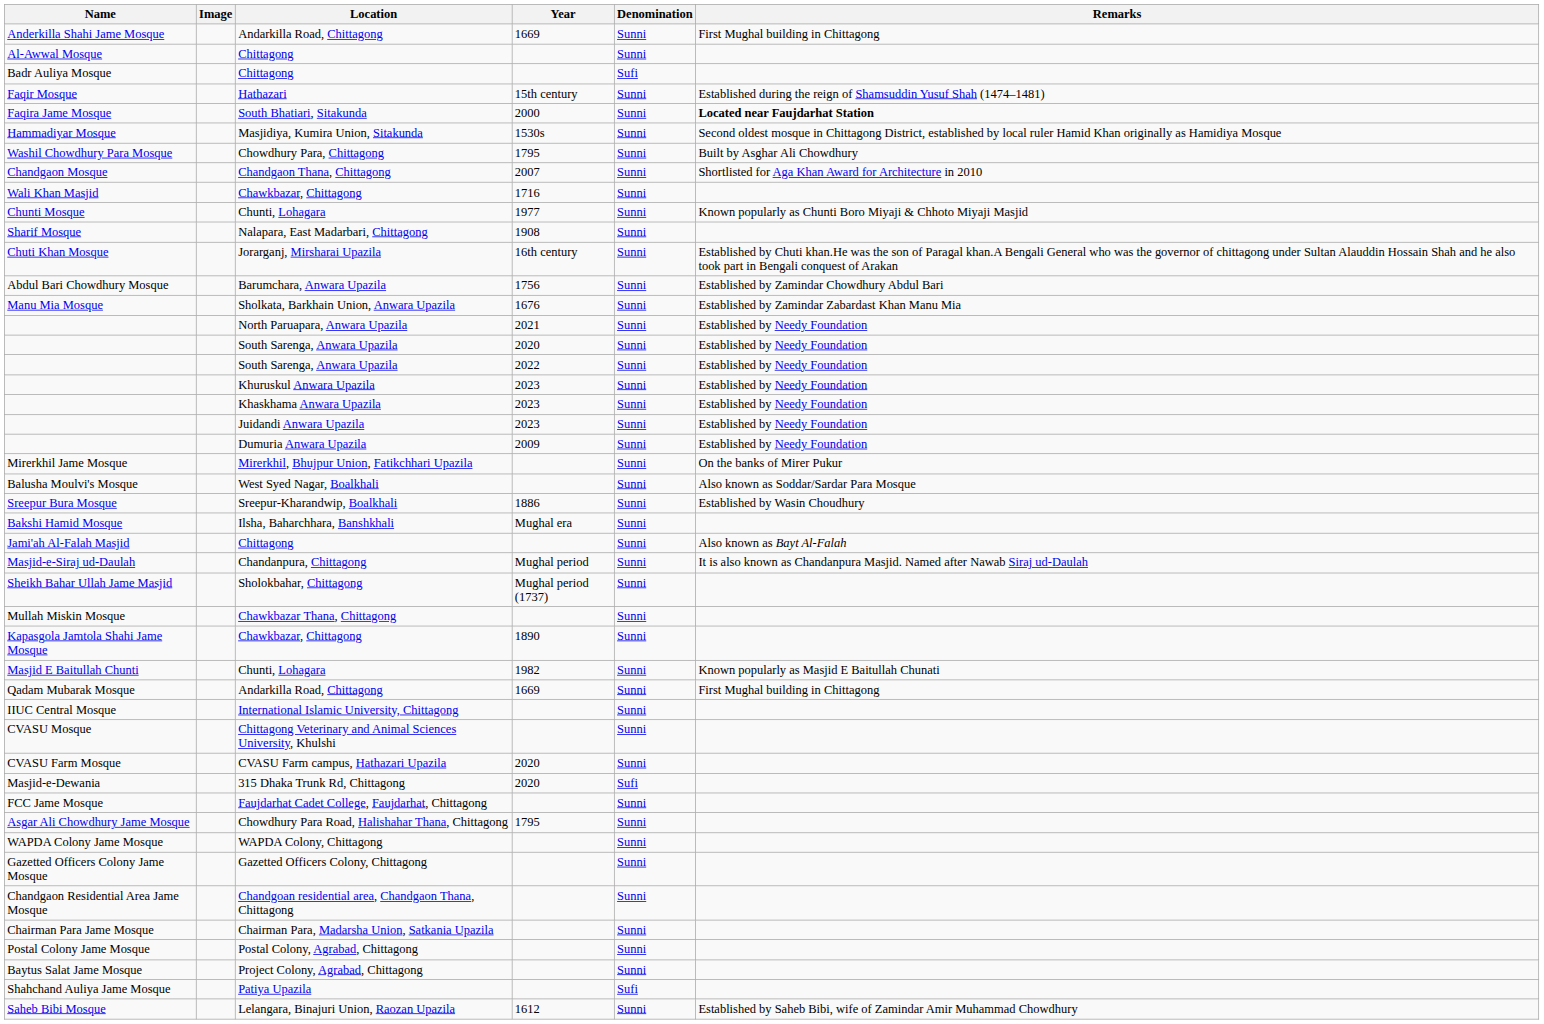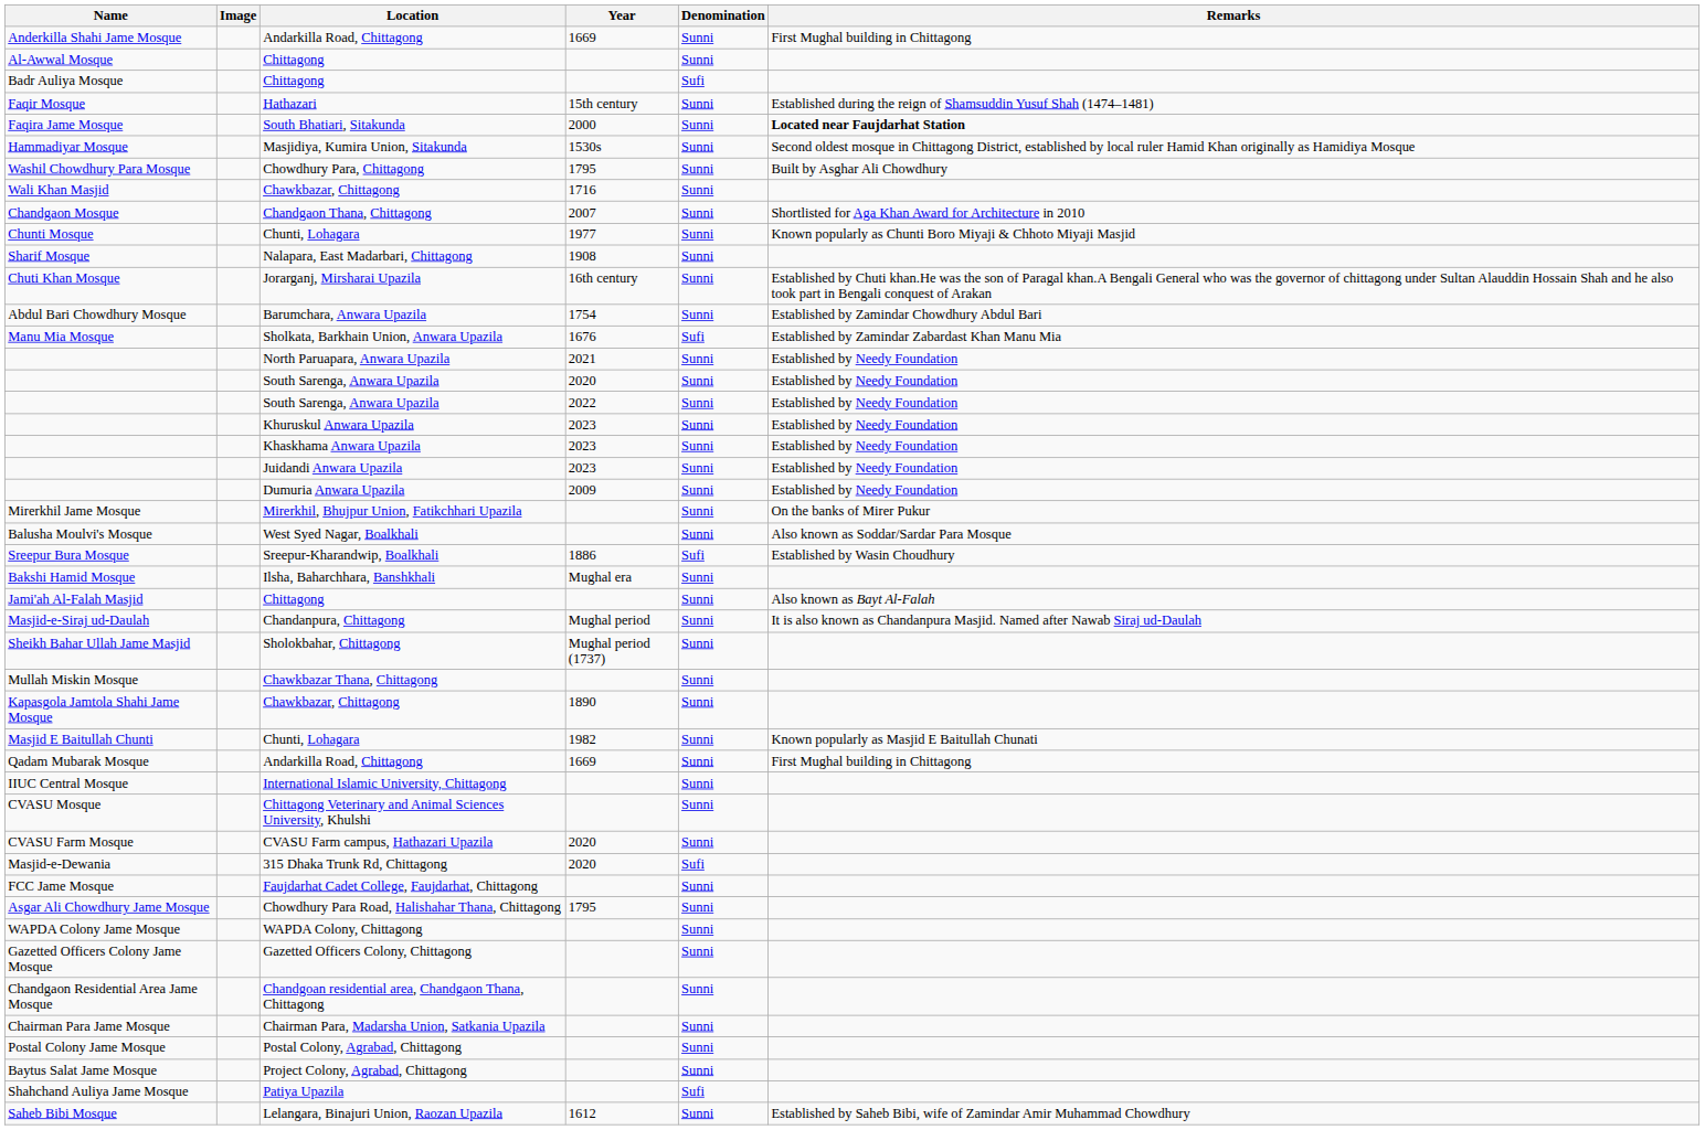 <table class="wikitable sortable">
 <tr>
 <th>Name</th>
 <th align=center class=unsortable>Image</th>
 <th>Location</th>
 <th>Year</th>
 <th>Denomination</th>
 <th align=left class=unsortable>Remarks</th>
 </tr>
 <tr valign=top>
 <td><a href='#'>Anderkilla Shahi Jame Mosque</a></td>
 <td></td>
 <td>Andarkilla Road, <a href='#'>Chittagong</a></td>
 <td>1669</td>
 <td><a href='#'>Sunni</a></td>
 <td>First Mughal building in Chittagong</td>
 </tr>
 <tr valign=top>
 <td><a href='#'>Al-Awwal Mosque</a></td>
 <td></td>
 <td><a href='#'>Chittagong</a></td>
 <td></td>
 <td><a href='#'>Sunni</a></td>
 <td></td>
 </tr>
 <tr valign=top>
 <td>Badr Auliya Mosque</td>
 <td></td>
 <td><a href='#'>Chittagong</a></td>
 <td></td>
 <td><a href='#'>Sufi</a></td>
 <td></td>
 </tr>
 <tr valign=top>
 <td><a href='#'>Faqir Mosque</a></td>
 <td></td>
 <td><a href='#'>Hathazari</a></td>
 <td>15th century</td>
 <td><a href='#'>Sunni</a></td>
 <td>Established during the reign of <a href='#'>Shamsuddin Yusuf Shah</a> (1474–1481)</td>
 </tr>
 <tr valign=top>
 <td><a href='#'>Faqira Jame Mosque</a></td>
 <td></td>
 <td><a href='#'>South Bhatiari</a>, <a href='#'>Sitakunda</a></td>
 <td>2000</td>
 <td><a href='#'>Sunni</a></td>
 <td><strong>Located near Faujdarhat Station</strong></td>
 </tr>
 <tr valign=top>
 <td><a href='#'>Hammadiyar Mosque</a></td>
 <td></td>
 <td>Masjidiya, Kumira Union, <a href='#'>Sitakunda</a></td>
 <td>1530s</td>
 <td><a href='#'>Sunni</a></td>
 <td>Second oldest mosque in Chittagong District, established by local ruler Hamid Khan originally as Hamidiya Mosque</td>
 </tr>
 <tr valign=top>
 <td><a href='#'>Washil Chowdhury Para Mosque</a></td>
 <td></td>
 <td>Chowdhury Para, <a href='#'>Chittagong</a></td>
 <td>1795</td>
 <td><a href='#'>Sunni</a></td>
 <td>Built by Asghar Ali Chowdhury</td>
 </tr>
 <tr valign=top>
+<td><a href='#'>Wali Khan Masjid</a></td>
+<td></td>
+<td><a href='#'>Chawkbazar</a>, <a href='#'>Chittagong</a></td>
+<td>1716</td>
+<td><a href='#'>Sunni</a></td>
+<td></td>
+</tr>
+<tr valign=top>
 <td><a href='#'>Chandgaon Mosque</a></td>
 <td></td>
 <td><a href='#'>Chandgaon Thana</a>, <a href='#'>Chittagong</a></td>
 <td>2007</td>
 <td><a href='#'>Sunni</a></td>
 <td>Shortlisted for <a href='#'>Aga Khan Award for Architecture</a> in 2010</td>
-</tr>
-<tr valign=top>
-<td><a href='#'>Wali Khan Masjid</a></td>
-<td></td>
-<td><a href='#'>Chawkbazar</a>, <a href='#'>Chittagong</a></td>
-<td>1716</td>
-<td><a href='#'>Sunni</a></td>
-<td></td>
 </tr>
 <tr valign=top>
 <td><a href='#'>Chunti Mosque</a></td>
 <td></td>
 <td>Chunti, <a href='#'>Lohagara</a></td>
 <td>1977</td>
 <td><a href='#'>Sunni</a></td>
 <td>Known popularly as Chunti Boro Miyaji & Chhoto Miyaji Masjid</td>
 </tr>
 <tr valign=top>
 <td><a href='#'>Sharif Mosque</a></td>
 <td></td>
 <td>Nalapara, East Madarbari, <a href='#'>Chittagong</a></td>
 <td>1908</td>
 <td><a href='#'>Sunni</a></td>
 <td></td>
 </tr>
 <tr valign=top>
 <td><a href='#'>Chuti Khan Mosque</a></td>
 <td></td>
 <td>Jorarganj, <a href='#'>Mirsharai Upazila</a></td>
 <td>16th century</td>
 <td><a href='#'>Sunni</a></td>
 <td>Established by Chuti khan.He was the son of Paragal khan.A Bengali General who was the governor of chittagong under Sultan Alauddin Hossain Shah and he also took part in Bengali conquest of Arakan</td>
 </tr>
 <tr valign=top>
 <td>Abdul Bari Chowdhury Mosque</td>
 <td></td>
 <td>Barumchara, <a href='#'>Anwara Upazila</a></td>
-<td>1756</td>
+<td>1754</td>
 <td><a href='#'>Sunni</a></td>
 <td>Established by Zamindar Chowdhury Abdul Bari</td>
 </tr>
 <tr valign=top>
 <td><a href='#'>Manu Mia Mosque</a></td>
 <td></td>
 <td>Sholkata, Barkhain Union, <a href='#'>Anwara Upazila</a></td>
 <td>1676</td>
-<td><a href='#'>Sunni</a></td>
+<td><a href='#'>Sufi</a></td>
 <td>Established by Zamindar Zabardast Khan Manu Mia</td>
 </tr>
 <tr valign=top>
 <td></td>
 <td></td>
 <td>North Paruapara, <a href='#'>Anwara Upazila</a></td>
 <td>2021</td>
 <td><a href='#'>Sunni</a></td>
 <td>Established by <a href='#'>Needy Foundation</a></td>
 </tr>
 <tr valign=top>
 <td></td>
 <td></td>
 <td>South Sarenga, <a href='#'>Anwara Upazila</a></td>
 <td>2020</td>
 <td><a href='#'>Sunni</a></td>
 <td>Established by <a href='#'>Needy Foundation</a></td>
 </tr>
 <tr valign=top>
 <td></td>
 <td></td>
 <td>South Sarenga, <a href='#'>Anwara Upazila</a></td>
 <td>2022</td>
 <td><a href='#'>Sunni</a></td>
 <td>Established by <a href='#'>Needy Foundation</a></td>
 </tr>
 <tr valign=top>
 <td></td>
 <td><br></td>
 <td>Khuruskul <a href='#'>Anwara Upazila</a></td>
 <td>2023</td>
 <td><a href='#'>Sunni</a></td>
 <td>Established by <a href='#'>Needy Foundation</a></td>
 </tr>
 <tr valign=top>
 <td></td>
 <td><br></td>
 <td>Khaskhama <a href='#'>Anwara Upazila</a></td>
 <td>2023</td>
 <td><a href='#'>Sunni</a></td>
 <td>Established by <a href='#'>Needy Foundation</a></td>
 </tr>
 <tr valign=top>
 <td></td>
 <td><br></td>
 <td>Juidandi <a href='#'>Anwara Upazila</a></td>
 <td>2023</td>
 <td><a href='#'>Sunni</a></td>
 <td>Established by <a href='#'>Needy Foundation</a></td>
 </tr>
 <tr valign=top>
 <td></td>
 <td></td>
 <td>Dumuria <a href='#'>Anwara Upazila</a></td>
 <td>2009</td>
 <td><a href='#'>Sunni</a></td>
 <td>Established by <a href='#'>Needy Foundation</a></td>
 </tr>
 <tr valign=top>
 <td>Mirerkhil Jame Mosque</td>
 <td></td>
 <td><a href='#'>Mirerkhil</a>, <a href='#'>Bhujpur Union</a>, <a href='#'>Fatikchhari Upazila</a></td>
 <td></td>
 <td><a href='#'>Sunni</a></td>
 <td>On the banks of Mirer Pukur</td>
 </tr>
 <tr valign=top>
 <td>Balusha Moulvi's Mosque</td>
 <td></td>
 <td>West Syed Nagar, <a href='#'>Boalkhali</a></td>
 <td></td>
 <td><a href='#'>Sunni</a></td>
 <td>Also known as Soddar/Sardar Para Mosque</td>
 </tr>
 <tr valign=top>
 <td><a href='#'>Sreepur Bura Mosque</a></td>
 <td></td>
 <td>Sreepur-Kharandwip, <a href='#'>Boalkhali</a></td>
 <td>1886</td>
-<td><a href='#'>Sunni</a></td>
+<td><a href='#'>Sufi</a></td>
 <td>Established by Wasin Choudhury</td>
 </tr>
 <tr valign=top>
 <td><a href='#'>Bakshi Hamid Mosque</a></td>
 <td></td>
 <td>Ilsha, Baharchhara, <a href='#'>Banshkhali</a></td>
 <td>Mughal era</td>
 <td><a href='#'>Sunni</a></td>
 <td></td>
 </tr>
 <tr valign=top>
 <td><a href='#'>Jami'ah Al-Falah Masjid</a></td>
 <td></td>
 <td><a href='#'>Chittagong</a></td>
 <td></td>
 <td><a href='#'>Sunni</a></td>
 <td>Also known as <em>Bayt Al-Falah</em></td>
 </tr>
 <tr valign=top>
 <td><a href='#'>Masjid-e-Siraj ud-Daulah</a></td>
 <td></td>
 <td>Chandanpura, <a href='#'>Chittagong</a></td>
 <td>Mughal period</td>
 <td><a href='#'>Sunni</a></td>
 <td>It is also known as Chandanpura Masjid. Named after Nawab <a href='#'>Siraj ud-Daulah</a></td>
 </tr>
 <tr valign=top>
 <td><a href='#'>Sheikh Bahar Ullah Jame Masjid</a></td>
 <td></td>
 <td>Sholokbahar, <a href='#'>Chittagong</a></td>
 <td>Mughal period (1737)</td>
 <td><a href='#'>Sunni</a></td>
 <td></td>
 </tr>
 <tr valign=top>
 <td>Mullah Miskin Mosque</td>
 <td></td>
 <td><a href='#'>Chawkbazar Thana</a>, <a href='#'>Chittagong</a></td>
 <td></td>
 <td><a href='#'>Sunni</a></td>
 <td></td>
 </tr>
 <tr valign=top>
 <td><a href='#'>Kapasgola Jamtola Shahi Jame Mosque</a></td>
 <td></td>
 <td><a href='#'>Chawkbazar</a>, <a href='#'>Chittagong</a></td>
 <td>1890</td>
 <td><a href='#'>Sunni</a></td>
 <td></td>
 </tr>
 <tr valign=top>
 <td><a href='#'>Masjid E Baitullah Chunti</a></td>
 <td></td>
 <td>Chunti, <a href='#'>Lohagara</a></td>
 <td>1982</td>
 <td><a href='#'>Sunni</a></td>
 <td>Known popularly as Masjid E Baitullah Chunati</td>
 </tr>
 <tr valign=top>
 <td>Qadam Mubarak Mosque</td>
 <td></td>
 <td>Andarkilla Road, <a href='#'>Chittagong</a></td>
 <td>1669</td>
 <td><a href='#'>Sunni</a></td>
 <td>First Mughal building in Chittagong</td>
 </tr>
 <tr valign=top>
 <td>IIUC Central Mosque</td>
 <td></td>
 <td><a href='#'>International Islamic University, Chittagong</a></td>
 <td></td>
 <td><a href='#'>Sunni</a></td>
 <td></td>
 </tr>
 <tr valign=top>
 <td>CVASU Mosque</td>
 <td></td>
 <td><a href='#'>Chittagong Veterinary and Animal Sciences University</a>, Khulshi</td>
 <td></td>
 <td><a href='#'>Sunni</a></td>
 <td></td>
 </tr>
 <tr valign=top>
 <td>CVASU Farm Mosque</td>
 <td></td>
 <td>CVASU Farm campus, <a href='#'>Hathazari Upazila</a></td>
 <td>2020</td>
 <td><a href='#'>Sunni</a></td>
 <td></td>
 </tr>
 <tr valign=top>
 <td>Masjid-e-Dewania</td>
 <td></td>
 <td>315 Dhaka Trunk Rd, Chittagong</td>
 <td>2020</td>
 <td><a href='#'>Sufi</a></td>
 <td></td>
 </tr>
 <tr valign=top>
 <td>FCC Jame Mosque</td>
 <td></td>
 <td><a href='#'>Faujdarhat Cadet College</a>, <a href='#'>Faujdarhat</a>, Chittagong</td>
 <td></td>
 <td><a href='#'>Sunni</a></td>
 <td></td>
 </tr>
 <tr valign=top>
 <td><a href='#'>Asgar Ali Chowdhury Jame Mosque</a></td>
 <td></td>
 <td>Chowdhury Para Road, <a href='#'>Halishahar Thana</a>, Chittagong</td>
 <td>1795</td>
 <td><a href='#'>Sunni</a></td>
 <td></td>
 </tr>
 <tr valign=top>
 <td>WAPDA Colony Jame Mosque</td>
 <td></td>
 <td>WAPDA Colony, Chittagong</td>
 <td></td>
 <td><a href='#'>Sunni</a></td>
 <td></td>
 </tr>
 <tr valign=top>
 <td>Gazetted Officers Colony Jame Mosque</td>
 <td></td>
 <td>Gazetted Officers Colony, Chittagong</td>
 <td></td>
 <td><a href='#'>Sunni</a></td>
 <td></td>
 </tr>
 <tr valign=top>
 <td>Chandgaon Residential Area Jame Mosque</td>
 <td></td>
 <td><a href='#'>Chandgoan residential area</a>, <a href='#'>Chandgaon Thana</a>, Chittagong</td>
 <td></td>
 <td><a href='#'>Sunni</a></td>
 <td></td>
 </tr>
 <tr valign=top>
 <td>Chairman Para Jame Mosque</td>
 <td></td>
 <td>Chairman Para, <a href='#'>Madarsha Union</a>, <a href='#'>Satkania Upazila</a></td>
 <td></td>
 <td><a href='#'>Sunni</a></td>
 <td></td>
 </tr>
 <tr valign=top>
 <td>Postal Colony Jame Mosque</td>
 <td></td>
 <td>Postal Colony, <a href='#'>Agrabad</a>, Chittagong</td>
 <td></td>
 <td><a href='#'>Sunni</a></td>
 <td></td>
 </tr>
 <tr valign=top>
 <td>Baytus Salat Jame Mosque</td>
 <td></td>
 <td>Project Colony, <a href='#'>Agrabad</a>, Chittagong</td>
 <td></td>
 <td><a href='#'>Sunni</a></td>
 <td></td>
 </tr>
 <tr valign=top>
 <td>Shahchand Auliya Jame Mosque</td>
 <td></td>
 <td><a href='#'>Patiya Upazila</a></td>
 <td></td>
 <td><a href='#'>Sufi</a></td>
 <td></td>
 </tr>
 <tr valign=top>
 <td><a href='#'>Saheb Bibi Mosque</a></td>
 <td></td>
 <td>Lelangara, Binajuri Union, <a href='#'>Raozan Upazila</a></td>
 <td>1612</td>
 <td><a href='#'>Sunni</a></td>
 <td>Established by Saheb Bibi, wife of Zamindar Amir Muhammad Chowdhury</td>
 </tr>
 </table>
